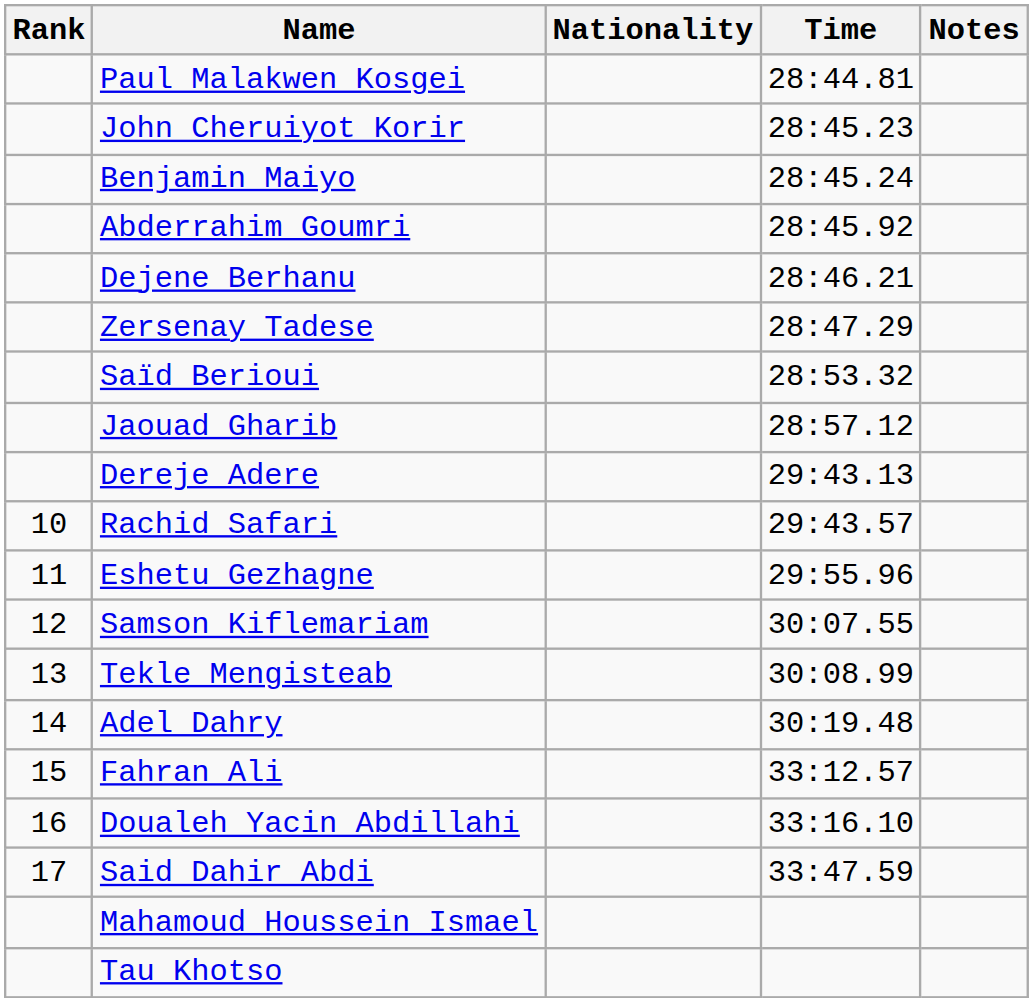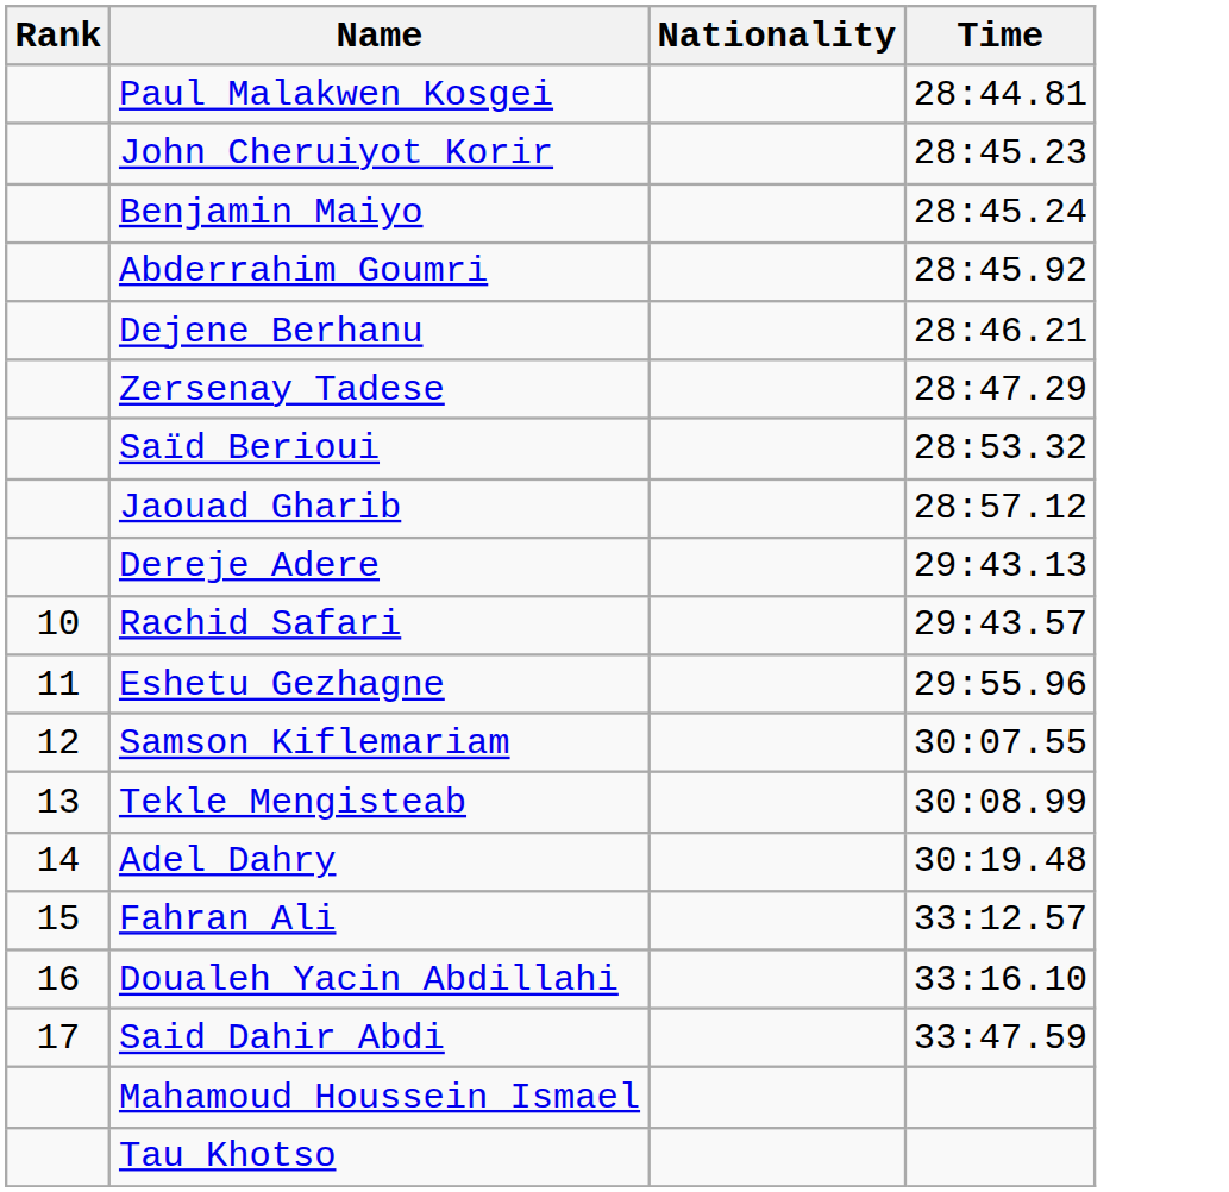 <table class="wikitable sortable" style="text-align:center">
 <tr>
 <th>Rank</th>
 <th>Name</th>
 <th>Nationality</th>
 <th>Time</th>
-<th>Notes</th>
 </tr>
 <tr>
 <td></td>
 <td align=left><a href='#'>Paul Malakwen Kosgei</a></td>
 <td align=left></td>
 <td>28:44.81</td>
-<td></td>
 </tr>
 <tr>
 <td></td>
 <td align=left><a href='#'>John Cheruiyot Korir</a></td>
 <td align=left></td>
 <td>28:45.23</td>
-<td></td>
 </tr>
 <tr>
 <td></td>
 <td align=left><a href='#'>Benjamin Maiyo</a></td>
 <td align=left></td>
 <td>28:45.24</td>
-<td></td>
 </tr>
 <tr>
 <td></td>
 <td align=left><a href='#'>Abderrahim Goumri</a></td>
 <td align=left></td>
 <td>28:45.92</td>
-<td></td>
 </tr>
 <tr>
 <td></td>
 <td align=left><a href='#'>Dejene Berhanu</a></td>
 <td align=left></td>
 <td>28:46.21</td>
-<td></td>
 </tr>
 <tr>
 <td></td>
 <td align=left><a href='#'>Zersenay Tadese</a></td>
 <td align=left></td>
 <td>28:47.29</td>
-<td></td>
 </tr>
 <tr>
 <td></td>
 <td align=left><a href='#'>Saïd Berioui</a></td>
 <td align=left></td>
 <td>28:53.32</td>
-<td></td>
 </tr>
 <tr>
 <td></td>
 <td align=left><a href='#'>Jaouad Gharib</a></td>
 <td align=left></td>
 <td>28:57.12</td>
-<td></td>
 </tr>
 <tr>
 <td></td>
 <td align=left><a href='#'>Dereje Adere</a></td>
 <td align=left></td>
 <td>29:43.13</td>
-<td></td>
 </tr>
 <tr>
 <td>10</td>
 <td align=left><a href='#'>Rachid Safari</a></td>
 <td align=left></td>
 <td>29:43.57</td>
-<td></td>
 </tr>
 <tr>
 <td>11</td>
 <td align=left><a href='#'>Eshetu Gezhagne</a></td>
 <td align=left></td>
 <td>29:55.96</td>
-<td></td>
 </tr>
 <tr>
 <td>12</td>
 <td align=left><a href='#'>Samson Kiflemariam</a></td>
 <td align=left></td>
 <td>30:07.55</td>
-<td></td>
 </tr>
 <tr>
 <td>13</td>
 <td align=left><a href='#'>Tekle Mengisteab</a></td>
 <td align=left></td>
 <td>30:08.99</td>
-<td></td>
 </tr>
 <tr>
 <td>14</td>
 <td align=left><a href='#'>Adel Dahry</a></td>
 <td align=left></td>
 <td>30:19.48</td>
-<td></td>
 </tr>
 <tr>
 <td>15</td>
 <td align=left><a href='#'>Fahran Ali</a></td>
 <td align=left></td>
 <td>33:12.57</td>
-<td></td>
 </tr>
 <tr>
 <td>16</td>
 <td align=left><a href='#'>Doualeh Yacin Abdillahi</a></td>
 <td align=left></td>
 <td>33:16.10</td>
-<td></td>
 </tr>
 <tr>
 <td>17</td>
 <td align=left><a href='#'>Said Dahir Abdi</a></td>
 <td align=left></td>
 <td>33:47.59</td>
-<td></td>
 </tr>
 <tr>
 <td></td>
 <td align=left><a href='#'>Mahamoud Houssein Ismael</a></td>
 <td align=left></td>
-<td></td>
 <td></td>
 </tr>
 <tr>
 <td></td>
 <td align=left><a href='#'>Tau Khotso</a></td>
 <td align=left></td>
 <td></td>
-<td></td>
 </tr>
 </table>
